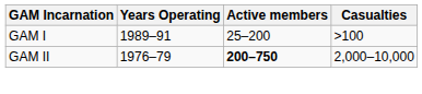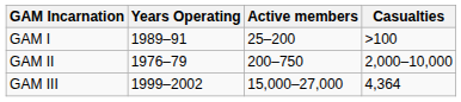 <table class="wikitable" align="right">
 <tr>
 <th>GAM Incarnation</th>
 <th>Years Operating</th>
 <th>Active members</th>
 <th>Casualties</th>
 </tr>
 <tr>
 <td>GAM I</td>
 <td>1989–91</td>
 <td>25–200</td>
 <td>>100</td>
 </tr>
 <tr>
 <td>GAM II</td>
 <td>1976–79</td>
-<td><strong>200–750</strong></td>
+<td>200–750</td>
 <td>2,000–10,000</td>
 </tr>
+<tr>
+<td>GAM III</td>
+<td>1999–2002</td>
+<td>15,000–27,000</td>
+<td>4,364</td>
+</tr>
 </table>
